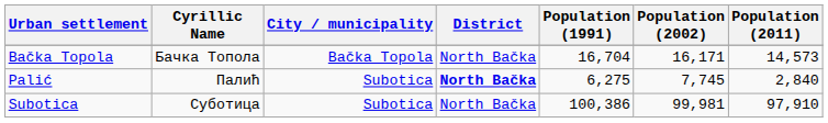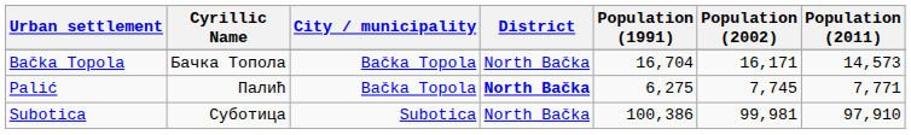 <table class="wikitable" style="text-align: right;">
 <tr bgcolor="#e0e0e0">
 <th rowspan="1"><a href='#'>Urban settlement</a></th>
 <th colspan="1">Cyrillic<br>Name</th>
 <th colspan="1"><a href='#'>City / municipality</a></th>
 <th colspan="1"><a href='#'>District</a></th>
 <th colspan="1">Population<br>(1991)</th>
 <th colspan="1">Population<br>(2002)</th>
 <th colspan="1">Population<br>(2011)</th>
 </tr>
 <tr bgcolor="#e0e0e0">
 </tr>
 <tr>
 <td align="left"><a href='#'>Bačka Topola</a></td>
 <td>Бачка Топола</td>
 <td><a href='#'>Bačka Topola</a></td>
 <td><a href='#'>North Bačka</a></td>
 <td>16,704</td>
 <td>16,171</td>
 <td>14,573</td>
 </tr>
 <tr>
 <td align="left"><a href='#'>Palić</a></td>
 <td>Палић</td>
-<td><a href='#'>Subotica</a></td>
+<td><a href='#'>Bačka Topola</a></td>
 <td><strong><a href='#'>North Bačka</a></strong></td>
 <td>6,275</td>
 <td>7,745</td>
-<td>2,840</td>
+<td>7,771</td>
 </tr>
 <tr>
 <td align="left"><a href='#'>Subotica</a></td>
 <td>Суботица</td>
 <td><a href='#'>Subotica</a></td>
 <td><a href='#'>North Bačka</a></td>
 <td>100,386</td>
 <td>99,981</td>
 <td>97,910</td>
 </tr>
 </table>
